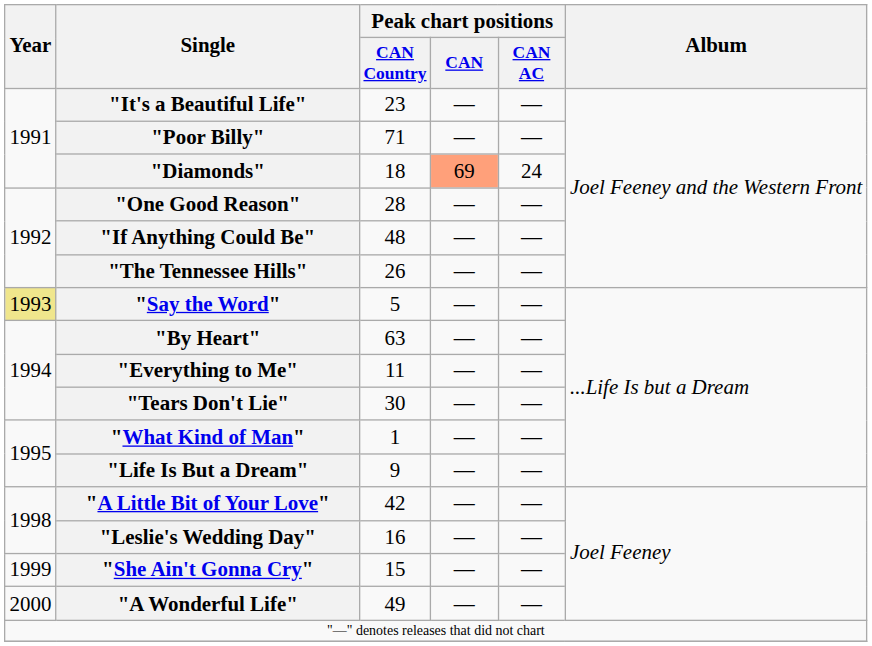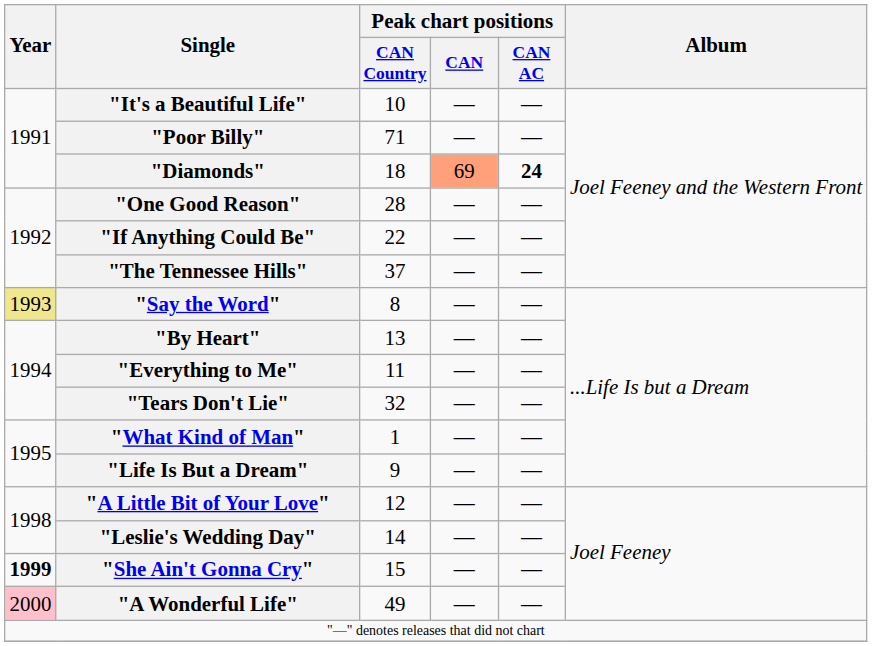 <table class="wikitable plainrowheaders" style="text-align:center;">
 <tr>
 <th rowspan="2">Year</th>
 <th rowspan="2" style="width:14em;">Single</th>
 <th colspan="3">Peak chart positions</th>
 <th rowspan="2">Album</th>
 </tr>
 <tr style="font-size:smaller;">
 <th width="45"><a href='#'>CAN Country</a></th>
 <th width="45"><a href='#'>CAN</a></th>
 <th width="45"><a href='#'>CAN AC</a></th>
 </tr>
 <tr>
 <td rowspan="3">1991</td>
 <th scope="row">"It's a Beautiful Life"</th>
-<td>23</td>
+<td>10</td>
 <td>—</td>
 <td>—</td>
 <td align="left" rowspan="6"><em>Joel Feeney and the Western Front</em></td>
 </tr>
 <tr>
 <th scope="row">"Poor Billy"</th>
 <td>71</td>
 <td>—</td>
 <td>—</td>
 </tr>
 <tr>
 <th scope="row">"Diamonds"</th>
 <td>18</td>
 <td style="background: lightsalmon;">69</td>
-<td>24</td>
+<td><strong>24</strong></td>
 </tr>
 <tr>
 <td rowspan="3">1992</td>
 <th scope="row">"One Good Reason"</th>
 <td>28</td>
 <td>—</td>
 <td>—</td>
 </tr>
 <tr>
 <th scope="row">"If Anything Could Be"</th>
-<td>48</td>
+<td>22</td>
 <td>—</td>
 <td>—</td>
 </tr>
 <tr>
 <th scope="row">"The Tennessee Hills"</th>
-<td>26</td>
+<td>37</td>
 <td>—</td>
 <td>—</td>
 </tr>
 <tr>
 <td style="background: khaki;">1993</td>
 <th scope="row">"<a href='#'>Say the Word</a>"</th>
-<td>5</td>
+<td>8</td>
 <td>—</td>
 <td>—</td>
 <td align="left" rowspan="6"><em>...Life Is but a Dream</em></td>
 </tr>
 <tr>
 <td rowspan="3">1994</td>
 <th scope="row">"By Heart"</th>
-<td>63</td>
+<td>13</td>
 <td>—</td>
 <td>—</td>
 </tr>
 <tr>
 <th scope="row">"Everything to Me"</th>
 <td>11</td>
 <td>—</td>
 <td>—</td>
 </tr>
 <tr>
 <th scope="row">"Tears Don't Lie"</th>
-<td>30</td>
+<td>32</td>
 <td>—</td>
 <td>—</td>
 </tr>
 <tr>
 <td rowspan="2">1995</td>
 <th scope="row">"<a href='#'>What Kind of Man</a>"</th>
 <td>1</td>
 <td>—</td>
 <td>—</td>
 </tr>
 <tr>
 <th scope="row">"Life Is But a Dream"</th>
 <td>9</td>
 <td>—</td>
 <td>—</td>
 </tr>
 <tr>
 <td rowspan="2">1998</td>
 <th scope="row">"<a href='#'>A Little Bit of Your Love</a>"</th>
-<td>42</td>
+<td>12</td>
 <td>—</td>
 <td>—</td>
 <td align="left" rowspan="4"><em>Joel Feeney</em></td>
 </tr>
 <tr>
 <th scope="row">"Leslie's Wedding Day"</th>
-<td>16</td>
+<td>14</td>
 <td>—</td>
 <td>—</td>
 </tr>
 <tr>
-<td>1999</td>
+<td><strong>1999</strong></td>
 <th scope="row">"<a href='#'>She Ain't Gonna Cry</a>"</th>
 <td>15</td>
 <td>—</td>
 <td>—</td>
 </tr>
 <tr>
-<td>2000</td>
+<td style="background: pink;">2000</td>
 <th scope="row">"A Wonderful Life"</th>
 <td>49</td>
 <td>—</td>
 <td>—</td>
 </tr>
 <tr>
 <td colspan="6" style="font-size:8pt">"—" denotes releases that did not chart</td>
 </tr>
 <tr>
 </tr>
 </table>
